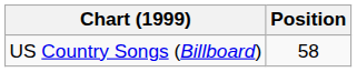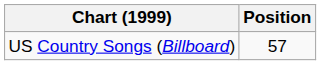 <table class="wikitable sortable">
 <tr>
 <th scope="col">Chart (1999)</th>
 <th scope="col">Position</th>
 </tr>
 <tr>
 <td>US <a href='#'>Country Songs</a> (<em><a href='#'>Billboard</a></em>)</td>
-<td align="center">58</td>
+<td align="center">57</td>
 </tr>
 </table>
